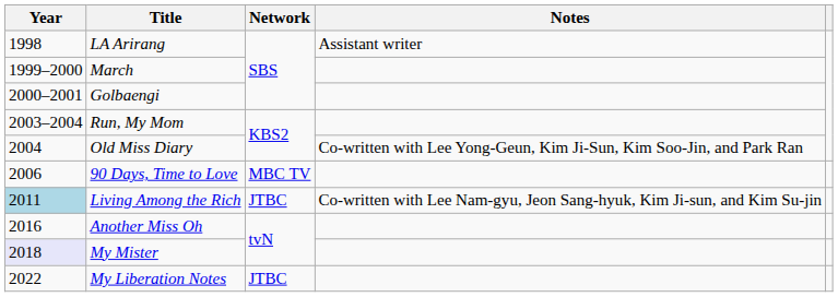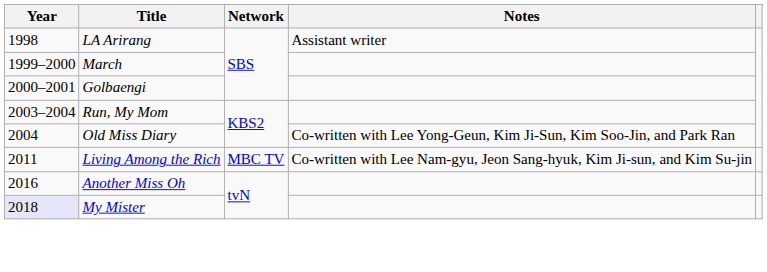 <table class="wikitable plainrowheaders sortable">
 <tr>
 <th scope="col">Year</th>
 <th scope="col">Title</th>
 <th scope="col">Network</th>
 <th scope="col"  class="unsortable">Notes</th>
 <th scope="col"  class="unsortable"></th>
 </tr>
 <tr>
 <td>1998</td>
 <td><em>LA Arirang</em></td>
 <td rowspan="3"><a href='#'>SBS</a></td>
 <td>Assistant writer</td>
 <td rowspan="5"></td>
 </tr>
 <tr>
 <td>1999–2000</td>
 <td><em>March</em></td>
 <td></td>
 </tr>
 <tr>
 <td>2000–2001</td>
 <td><em>Golbaengi</em></td>
 <td></td>
 </tr>
 <tr>
 <td>2003–2004</td>
 <td><em>Run, My Mom</em></td>
 <td rowspan="2"><a href='#'>KBS2</a></td>
 <td></td>
 </tr>
 <tr>
 <td>2004</td>
 <td><em>Old Miss Diary</em></td>
 <td>Co-written with Lee Yong-Geun, Kim Ji-Sun, Kim Soo-Jin, and Park Ran</td>
 </tr>
 <tr>
-<td>2006</td>
-<td><em><a href='#'>90 Days, Time to Love</a></em></td>
+<td>2011</td>
+<td><em><a href='#'>Living Among the Rich</a></em></td>
 <td><a href='#'>MBC TV</a></td>
-<td></td>
-<td></td>
-</tr>
-<tr>
-<td style="background: lightblue;">2011</td>
-<td><em><a href='#'>Living Among the Rich</a></em></td>
-<td><a href='#'>JTBC</a></td>
 <td>Co-written with Lee Nam-gyu, Jeon Sang-hyuk, Kim Ji-sun, and Kim Su-jin</td>
 <td></td>
 </tr>
 <tr>
 <td>2016</td>
 <td><em><a href='#'>Another Miss Oh</a></em></td>
 <td rowspan=2><a href='#'>tvN</a></td>
 <td></td>
 <td></td>
 </tr>
 <tr>
 <td style="background: lavender;">2018</td>
 <td><em><a href='#'>My Mister</a></em></td>
 <td></td>
 <td></td>
 </tr>
-<tr>
-<td>2022</td>
-<td><em><a href='#'>My Liberation Notes</a></em></td>
-<td><a href='#'>JTBC</a></td>
-<td></td>
-<td></td>
-</tr>
 </table>
